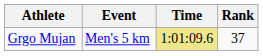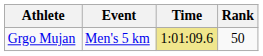 <table class="wikitable" style="text-align:center; font-size:90%; width:30%;">
 <tr>
 <th>Athlete</th>
 <th>Event</th>
 <th>Time</th>
 <th>Rank</th>
 </tr>
 <tr>
 <td align=left><a href='#'>Grgo Mujan</a></td>
 <td align=left><a href='#'>Men's 5 km</a></td>
 <td style="background: khaki;">1:01:09.6</td>
-<td>37</td>
+<td>50</td>
 </tr>
 </table>
